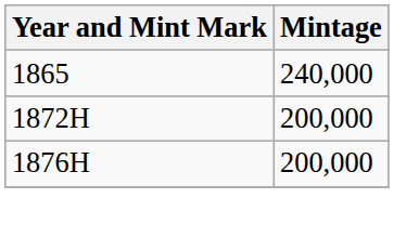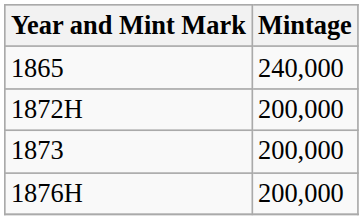 <table class="wikitable">
 <tr>
 <th>Year and Mint Mark</th>
 <th>Mintage</th>
 </tr>
 <tr>
 <td>1865</td>
 <td>240,000</td>
 </tr>
 <tr>
 <td>1872H</td>
 <td>200,000</td>
 </tr>
 <tr>
+<td>1873</td>
+<td>200,000</td>
+</tr>
+<tr>
 <td>1876H</td>
 <td>200,000</td>
 </tr>
 <tr>
 </tr>
 </table>
